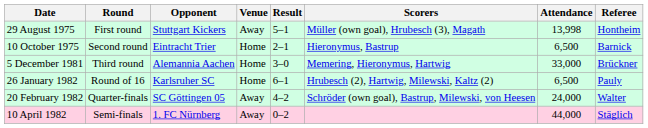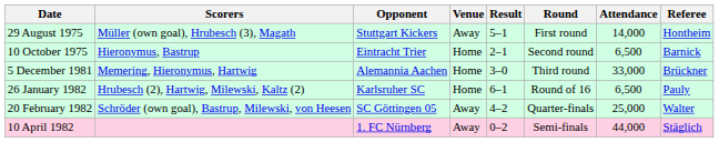 <table class="wikitable">
 <tr>
 <th>Date</th>
-<th>Round</th>
+<th>Scorers</th>
 <th>Opponent</th>
 <th>Venue</th>
 <th>Result</th>
-<th>Scorers</th>
+<th>Round</th>
 <th>Attendance</th>
 <th>Referee</th>
 </tr>
 <tr bgcolor = "#d0ffe3">
 <td>29 August 1975</td>
-<td align="center">First round</td>
+<td><a href='#'>Müller</a> (own goal), <a href='#'>Hrubesch</a> (3), <a href='#'>Magath</a></td>
 <td><a href='#'>Stuttgart Kickers</a></td>
 <td>Away</td>
 <td>5–1</td>
-<td><a href='#'>Müller</a> (own goal), <a href='#'>Hrubesch</a> (3), <a href='#'>Magath</a></td>
-<td align="center">13,998</td>
+<td align="center">First round</td>
+<td align="center">14,000</td>
 <td><a href='#'>Hontheim</a></td>
 </tr>
 <tr bgcolor = "#d0ffe3">
 <td>10 October 1975</td>
-<td align="center">Second round</td>
+<td><a href='#'>Hieronymus</a>, <a href='#'>Bastrup</a></td>
 <td><a href='#'>Eintracht Trier</a></td>
 <td>Home</td>
 <td>2–1</td>
-<td><a href='#'>Hieronymus</a>, <a href='#'>Bastrup</a></td>
+<td align="center">Second round</td>
 <td align="center">6,500</td>
 <td><a href='#'>Barnick</a></td>
 </tr>
 <tr bgcolor = "#d0ffe3">
 <td>5 December 1981</td>
-<td align="center">Third round</td>
+<td><a href='#'>Memering</a>, <a href='#'>Hieronymus</a>, <a href='#'>Hartwig</a></td>
 <td><a href='#'>Alemannia Aachen</a></td>
 <td>Home</td>
 <td>3–0</td>
-<td><a href='#'>Memering</a>, <a href='#'>Hieronymus</a>, <a href='#'>Hartwig</a></td>
+<td align="center">Third round</td>
 <td align="center">33,000</td>
 <td><a href='#'>Brückner</a></td>
 </tr>
 <tr bgcolor = "#d0ffe3">
 <td>26 January 1982</td>
-<td align="center">Round of 16</td>
+<td><a href='#'>Hrubesch</a> (2), <a href='#'>Hartwig</a>, <a href='#'>Milewski</a>, <a href='#'>Kaltz</a> (2)</td>
 <td><a href='#'>Karlsruher SC</a></td>
 <td>Home</td>
 <td>6–1</td>
-<td><a href='#'>Hrubesch</a> (2), <a href='#'>Hartwig</a>, <a href='#'>Milewski</a>, <a href='#'>Kaltz</a> (2)</td>
+<td align="center">Round of 16</td>
 <td align="center">6,500</td>
 <td><a href='#'>Pauly</a></td>
 </tr>
 <tr bgcolor = "#d0ffe3">
 <td>20 February 1982</td>
-<td align="center">Quarter-finals</td>
+<td><a href='#'>Schröder</a> (own goal), <a href='#'>Bastrup</a>, <a href='#'>Milewski</a>, <a href='#'>von Heesen</a></td>
 <td><a href='#'>SC Göttingen 05</a></td>
 <td>Away</td>
 <td>4–2</td>
-<td><a href='#'>Schröder</a> (own goal), <a href='#'>Bastrup</a>, <a href='#'>Milewski</a>, <a href='#'>von Heesen</a></td>
-<td align="center">24,000</td>
+<td align="center">Quarter-finals</td>
+<td align="center">25,000</td>
 <td><a href='#'>Walter</a></td>
 </tr>
 <tr bgcolor = "#ffd0e3">
 <td>10 April 1982</td>
-<td align="center">Semi-finals</td>
+<td></td>
 <td><a href='#'>1. FC Nürnberg</a></td>
 <td>Away</td>
 <td>0–2</td>
-<td></td>
+<td align="center">Semi-finals</td>
 <td align="center">44,000</td>
 <td><a href='#'>Stäglich</a></td>
 </tr>
 </table>
